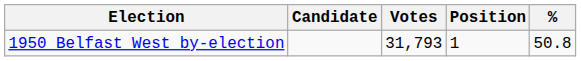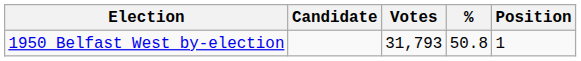 <table class="wikitable sortable">
 <tr>
 <th>Election</th>
 <th>Candidate</th>
 <th>Votes</th>
+<th>%</th>
 <th>Position</th>
-<th>%</th>
 </tr>
 <tr>
 <td><a href='#'>1950 Belfast West by-election</a></td>
 <td></td>
 <td>31,793</td>
+<td>50.8</td>
 <td>1</td>
-<td>50.8</td>
 </tr>
 </table>
